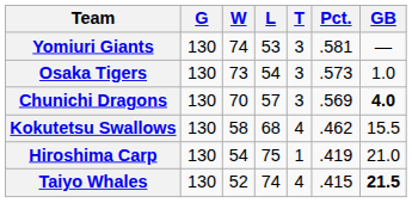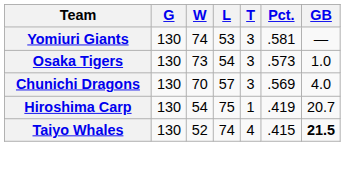 <table class="wikitable plainrowheaders" width="60%" style="text-align:center;">
 <tr>
 <th scope="col" width="35%">Team</th>
 <th scope="col" width="5%"><a href='#'>G</a></th>
 <th scope="col" width="5%"><a href='#'>W</a></th>
 <th scope="col" width="5%"><a href='#'>L</a></th>
 <th scope="col" width="5%"><a href='#'>T</a></th>
 <th scope="col" width="7%"><a href='#'>Pct.</a></th>
 <th scope="col" width="5%"><a href='#'>GB</a></th>
 </tr>
 <tr>
 <th scope="row" style="text-align:center;"><a href='#'>Yomiuri Giants</a></th>
 <td>130</td>
 <td>74</td>
 <td>53</td>
 <td>3</td>
 <td>.581</td>
 <td>—</td>
 </tr>
 <tr>
 <th scope="row" style="text-align:center;"><a href='#'>Osaka Tigers</a></th>
 <td>130</td>
 <td>73</td>
 <td>54</td>
 <td>3</td>
 <td>.573</td>
 <td>1.0</td>
 </tr>
 <tr>
 <th scope="row" style="text-align:center;"><a href='#'>Chunichi Dragons</a></th>
 <td>130</td>
 <td>70</td>
 <td>57</td>
 <td>3</td>
 <td>.569</td>
-<td><strong>4.0</strong></td>
-</tr>
-<tr>
-<th scope="row" style="text-align:center;"><a href='#'>Kokutetsu Swallows</a></th>
-<td>130</td>
-<td>58</td>
-<td>68</td>
-<td>4</td>
-<td>.462</td>
-<td>15.5</td>
+<td>4.0</td>
 </tr>
 <tr>
 <th scope="row" style="text-align:center;"><a href='#'>Hiroshima Carp</a></th>
 <td>130</td>
 <td>54</td>
 <td>75</td>
 <td>1</td>
 <td>.419</td>
-<td>21.0</td>
+<td>20.7</td>
 </tr>
 <tr>
 <th scope="row" style="text-align:center;"><a href='#'>Taiyo Whales</a></th>
 <td>130</td>
 <td>52</td>
 <td>74</td>
 <td>4</td>
 <td>.415</td>
 <td><strong>21.5</strong></td>
 </tr>
 </table>
